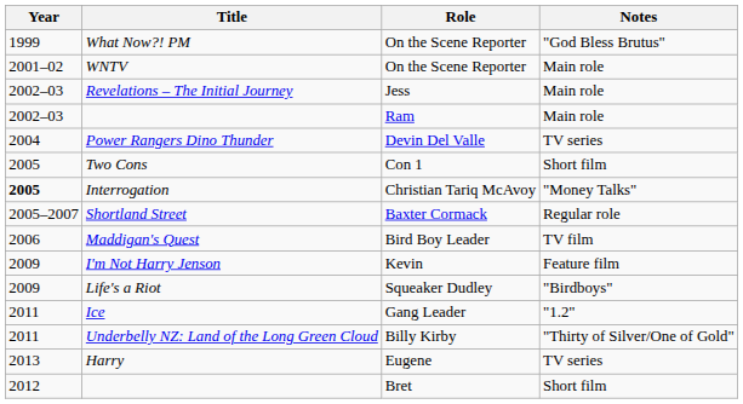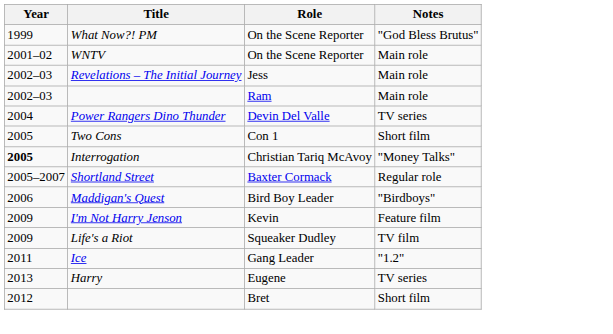 <table class="wikitable sortable">
 <tr>
 <th>Year</th>
 <th>Title</th>
 <th>Role</th>
 <th class="unsortable">Notes</th>
 </tr>
 <tr>
 <td>1999</td>
 <td><em>What Now?! PM</em></td>
 <td>On the Scene Reporter</td>
 <td>"God Bless Brutus"</td>
 </tr>
 <tr>
 <td>2001–02</td>
 <td><em>WNTV</em></td>
 <td>On the Scene Reporter</td>
 <td>Main role</td>
 </tr>
 <tr>
 <td>2002–03</td>
 <td><em><a href='#'>Revelations – The Initial Journey</a></em></td>
 <td>Jess</td>
 <td>Main role</td>
 </tr>
 <tr>
 <td>2002–03</td>
 <td><em></em></td>
 <td><a href='#'>Ram</a></td>
 <td>Main role</td>
 </tr>
 <tr>
 <td>2004</td>
 <td><em><a href='#'>Power Rangers Dino Thunder</a></em></td>
 <td><a href='#'>Devin Del Valle</a></td>
 <td>TV series</td>
 </tr>
 <tr>
 <td>2005</td>
 <td><em>Two Cons</em></td>
 <td>Con 1</td>
 <td>Short film</td>
 </tr>
 <tr>
 <td><strong>2005</strong></td>
 <td><em>Interrogation</em></td>
 <td>Christian Tariq McAvoy</td>
 <td>"Money Talks"</td>
 </tr>
 <tr>
 <td>2005–2007</td>
 <td><em><a href='#'>Shortland Street</a></em></td>
 <td><a href='#'>Baxter Cormack</a></td>
 <td>Regular role</td>
 </tr>
 <tr>
 <td>2006</td>
 <td><em><a href='#'>Maddigan's Quest</a></em></td>
 <td>Bird Boy Leader</td>
-<td>TV film</td>
+<td>"Birdboys"</td>
 </tr>
 <tr>
 <td>2009</td>
 <td><em><a href='#'>I'm Not Harry Jenson</a></em></td>
 <td>Kevin</td>
 <td>Feature film</td>
 </tr>
 <tr>
 <td>2009</td>
 <td><em>Life's a Riot</em></td>
 <td>Squeaker Dudley</td>
-<td>"Birdboys"</td>
+<td>TV film</td>
 </tr>
 <tr>
 <td>2011</td>
 <td><em><a href='#'>Ice</a></em></td>
 <td>Gang Leader</td>
 <td>"1.2"</td>
-</tr>
-<tr>
-<td>2011</td>
-<td><em><a href='#'>Underbelly NZ: Land of the Long Green Cloud</a></em></td>
-<td>Billy Kirby</td>
-<td>"Thirty of Silver/One of Gold"</td>
 </tr>
 <tr>
 <td>2013</td>
 <td><em>Harry</em></td>
 <td>Eugene</td>
 <td>TV series</td>
 </tr>
 <tr>
 <td>2012</td>
 <td><em></em></td>
 <td>Bret</td>
 <td>Short film</td>
 </tr>
 </table>
